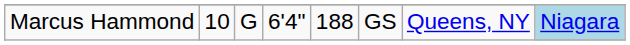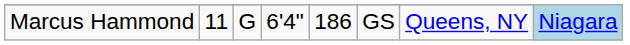 <table class="wikitable sortable" border="1" style="text-align:center;">
 <tr align=center>
 </tr>
 <tr>
 <td>Marcus Hammond</td>
-<td>10</td>
+<td>11</td>
 <td>G</td>
 <td>6'4"</td>
-<td>188</td>
+<td>186</td>
 <td>GS</td>
 <td><a href='#'>Queens, NY</a></td>
 <td style="background: lightblue;"><a href='#'>Niagara</a></td>
 </tr>
 </table>
